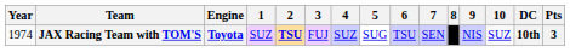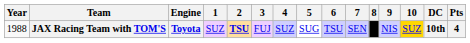 <table class="wikitable" style="text-align:center; font-size:85%">
 <tr>
 <th>Year</th>
 <th>Team</th>
 <th>Engine</th>
 <th>1</th>
 <th>2</th>
 <th>3</th>
 <th>4</th>
 <th>5</th>
 <th>6</th>
 <th>7</th>
 <th>8</th>
 <th>9</th>
 <th>10</th>
 <th>DC</th>
 <th>Pts</th>
 </tr>
 <tr>
-<td>1974</td>
+<td>1988</td>
 <th nowrap>JAX Racing Team with <a href='#'>TOM'S</a></th>
 <th><a href='#'>Toyota</a></th>
 <td style="background:#EFCFFF;"><a href='#'>SUZ</a><br></td>
 <td style="background:#FFDF9F;"><strong><a href='#'>TSU</a><br></strong></td>
 <td style="background:#EFCFFF;"><a href='#'>FUJ</a><br></td>
 <td style="background:#CFCFFF;"><a href='#'>SUZ</a><br></td>
 <td style="background:#FFFFFF;"><a href='#'>SUG</a><br></td>
 <td style="background:#CFCFFF;"><a href='#'>TSU</a><br></td>
 <td style="background:#CFCFFF;"><a href='#'>SEN</a><br></td>
 <td bgcolor="#000000" style="color: #ffffff"><a href='#'></a><br></td>
 <td style="background:#CFCFFF;"><a href='#'>NIS</a><br></td>
-<td><a href='#'>SUZ</a></td>
+<td style="background: gold;"><a href='#'>SUZ</a></td>
 <th>10th</th>
-<th>3</th>
+<th>4</th>
 </tr>
 </table>
